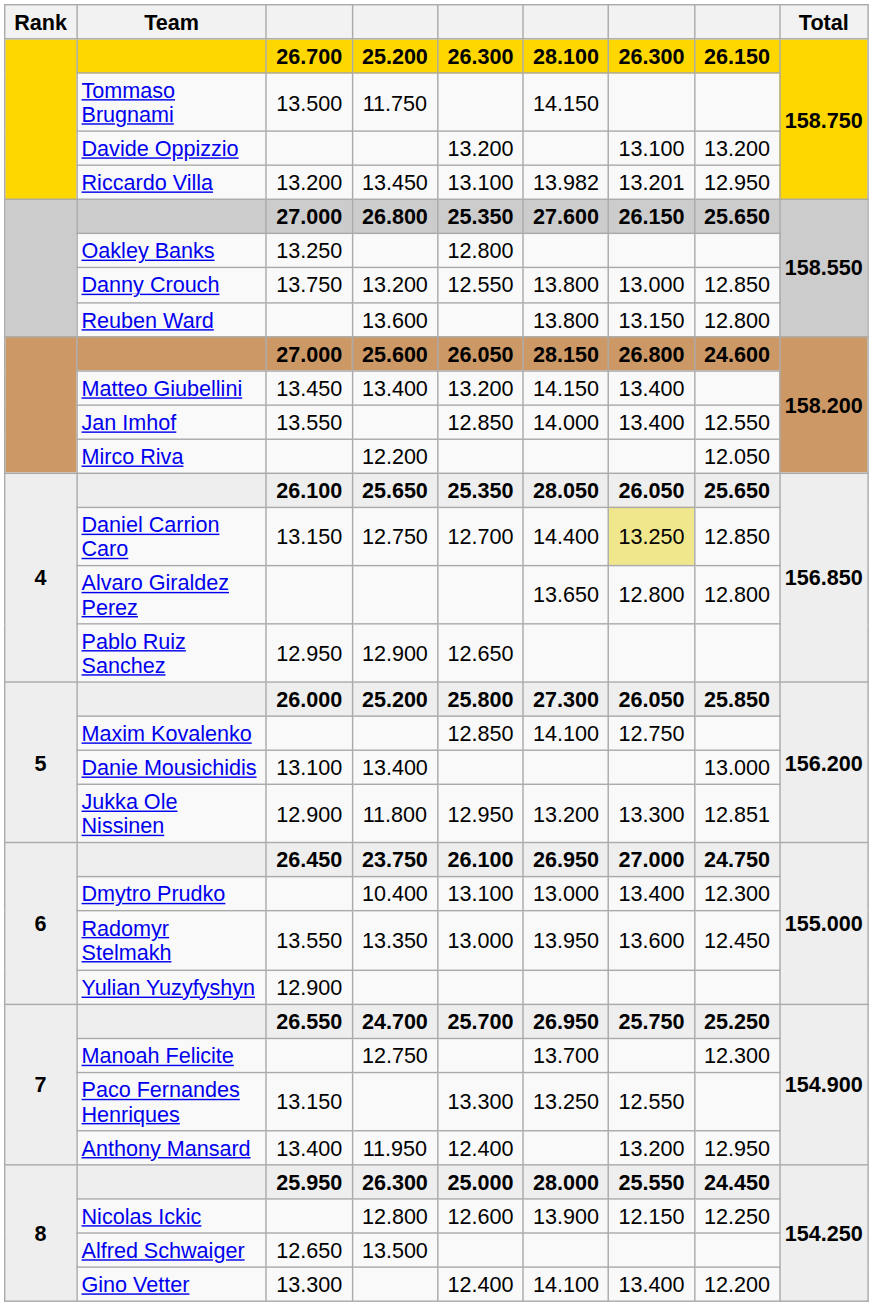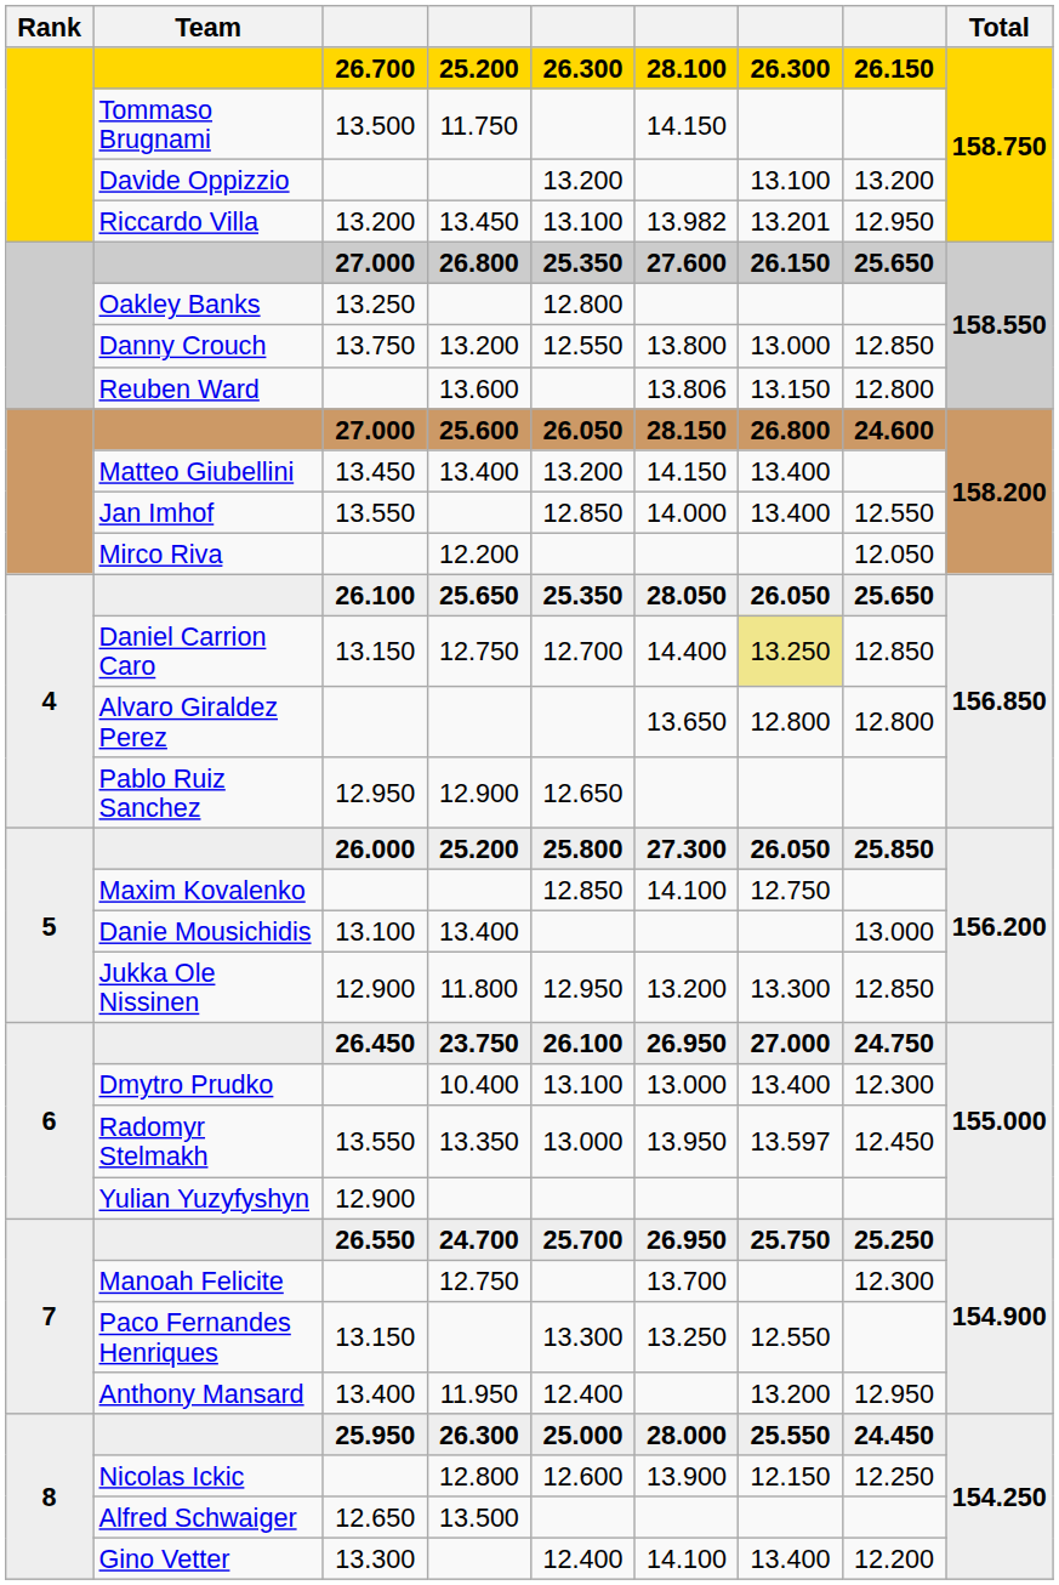 <table style="text-align:center; font-size:95%" class="wikitable sortable">
 <tr>
 <th scope="col" style="width:50px;">Rank</th>
 <th scope="col" style="width:175px;">Team</th>
 <th scope="col" style="width:60px;"></th>
 <th scope="col" style="width:60px;"></th>
 <th scope="col" style="width:60px;"></th>
 <th scope="col" style="width:60px;"></th>
 <th scope="col" style="width:60px;"></th>
 <th scope="col" style="width:60px;"></th>
 <th>Total</th>
 </tr>
 <tr style="background:#FFD700;">
 <td rowspan="4"><strong></strong></td>
 <td align="left"></td>
 <td><strong>26.700</strong></td>
 <td><strong>25.200</strong></td>
 <td><strong>26.300</strong></td>
 <td><strong>28.100</strong></td>
 <td><strong>26.300</strong></td>
 <td><strong>26.150</strong></td>
 <td rowspan="4"><strong>158.750</strong></td>
 </tr>
 <tr>
 <td align="left"><a href='#'>Tommaso Brugnami</a></td>
 <td>13.500</td>
 <td>11.750</td>
 <td></td>
 <td>14.150</td>
 <td></td>
 <td></td>
 </tr>
 <tr>
 <td align="left"><a href='#'>Davide Oppizzio</a></td>
 <td></td>
 <td></td>
 <td>13.200</td>
 <td></td>
 <td>13.100</td>
 <td>13.200</td>
 </tr>
 <tr>
 <td align="left"><a href='#'>Riccardo Villa</a></td>
 <td>13.200</td>
 <td>13.450</td>
 <td>13.100</td>
 <td>13.982</td>
 <td>13.201</td>
 <td>12.950</td>
 </tr>
 <tr style="background:#CCCCCC;">
 <td rowspan="4"><strong></strong></td>
 <td align="left"></td>
 <td><strong>27.000</strong></td>
 <td><strong>26.800</strong></td>
 <td><strong>25.350</strong></td>
 <td><strong>27.600</strong></td>
 <td><strong>26.150</strong></td>
 <td><strong>25.650</strong></td>
 <td rowspan="4"><strong>158.550</strong></td>
 </tr>
 <tr>
 <td align="left"><a href='#'>Oakley Banks</a></td>
 <td>13.250</td>
 <td></td>
 <td>12.800</td>
 <td></td>
 <td></td>
 <td></td>
 </tr>
 <tr>
 <td align="left"><a href='#'>Danny Crouch</a></td>
 <td>13.750</td>
 <td>13.200</td>
 <td>12.550</td>
 <td>13.800</td>
 <td>13.000</td>
 <td>12.850</td>
 </tr>
 <tr>
 <td align="left"><a href='#'>Reuben Ward</a></td>
 <td></td>
 <td>13.600</td>
 <td></td>
-<td>13.800</td>
+<td>13.806</td>
 <td>13.150</td>
 <td>12.800</td>
 </tr>
 <tr style="background:#CC9966;">
 <td rowspan="4"><strong></strong></td>
 <td align="left"></td>
 <td><strong>27.000</strong></td>
 <td><strong>25.600</strong></td>
 <td><strong>26.050</strong></td>
 <td><strong>28.150</strong></td>
 <td><strong>26.800</strong></td>
 <td><strong>24.600</strong></td>
 <td rowspan="4"><strong>158.200</strong></td>
 </tr>
 <tr>
 <td align="left"><a href='#'>Matteo Giubellini</a></td>
 <td>13.450</td>
 <td>13.400</td>
 <td>13.200</td>
 <td>14.150</td>
 <td>13.400</td>
 <td></td>
 </tr>
 <tr>
 <td align="left"><a href='#'>Jan Imhof</a></td>
 <td>13.550</td>
 <td></td>
 <td>12.850</td>
 <td>14.000</td>
 <td>13.400</td>
 <td>12.550</td>
 </tr>
 <tr>
 <td align="left"><a href='#'>Mirco Riva</a></td>
 <td></td>
 <td>12.200</td>
 <td></td>
 <td></td>
 <td></td>
 <td>12.050</td>
 </tr>
 <tr style="background:#EEE;">
 <td rowspan="4"><strong>4</strong></td>
 <td align="left"></td>
 <td><strong>26.100</strong></td>
 <td><strong>25.650</strong></td>
 <td><strong>25.350</strong></td>
 <td><strong>28.050</strong></td>
 <td><strong>26.050</strong></td>
 <td><strong>25.650</strong></td>
 <td rowspan="4"><strong>156.850</strong></td>
 </tr>
 <tr>
 <td align="left"><a href='#'>Daniel Carrion Caro</a></td>
 <td>13.150</td>
 <td>12.750</td>
 <td>12.700</td>
 <td>14.400</td>
 <td style="background: khaki;">13.250</td>
 <td>12.850</td>
 </tr>
 <tr>
 <td align="left"><a href='#'>Alvaro Giraldez Perez</a></td>
 <td></td>
 <td></td>
 <td></td>
 <td>13.650</td>
 <td>12.800</td>
 <td>12.800</td>
 </tr>
 <tr>
 <td align="left"><a href='#'>Pablo Ruiz Sanchez</a></td>
 <td>12.950</td>
 <td>12.900</td>
 <td>12.650</td>
 <td></td>
 <td></td>
 <td></td>
 </tr>
 <tr style="background:#EEE;">
 <td rowspan="4"><strong>5</strong></td>
 <td align="left"></td>
 <td><strong>26.000</strong></td>
 <td><strong>25.200</strong></td>
 <td><strong>25.800</strong></td>
 <td><strong>27.300</strong></td>
 <td><strong>26.050</strong></td>
 <td><strong>25.850</strong></td>
 <td rowspan="4"><strong>156.200</strong></td>
 </tr>
 <tr>
 <td align="left"><a href='#'>Maxim Kovalenko</a></td>
 <td></td>
 <td></td>
 <td>12.850</td>
 <td>14.100</td>
 <td>12.750</td>
 <td></td>
 </tr>
 <tr>
 <td align="left"><a href='#'>Danie Mousichidis</a></td>
 <td>13.100</td>
 <td>13.400</td>
 <td></td>
 <td></td>
 <td></td>
 <td>13.000</td>
 </tr>
 <tr>
 <td align="left"><a href='#'>Jukka Ole Nissinen</a></td>
 <td>12.900</td>
 <td>11.800</td>
 <td>12.950</td>
 <td>13.200</td>
 <td>13.300</td>
-<td>12.851</td>
+<td>12.850</td>
 </tr>
 <tr style="background:#EEE;">
 <td rowspan="4"><strong>6</strong></td>
 <td align="left"></td>
 <td><strong>26.450</strong></td>
 <td><strong>23.750</strong></td>
 <td><strong>26.100</strong></td>
 <td><strong>26.950</strong></td>
 <td><strong>27.000</strong></td>
 <td><strong>24.750</strong></td>
 <td rowspan="4"><strong>155.000</strong></td>
 </tr>
 <tr>
 <td align="left"><a href='#'>Dmytro Prudko</a></td>
 <td></td>
 <td>10.400</td>
 <td>13.100</td>
 <td>13.000</td>
 <td>13.400</td>
 <td>12.300</td>
 </tr>
 <tr>
 <td align="left"><a href='#'>Radomyr Stelmakh</a></td>
 <td>13.550</td>
 <td>13.350</td>
 <td>13.000</td>
 <td>13.950</td>
-<td>13.600</td>
+<td>13.597</td>
 <td>12.450</td>
 </tr>
 <tr>
 <td align="left"><a href='#'>Yulian Yuzyfyshyn</a></td>
 <td>12.900</td>
 <td></td>
 <td></td>
 <td></td>
 <td></td>
 <td></td>
 </tr>
 <tr style="background:#EEE;">
 <td rowspan="4"><strong>7</strong></td>
 <td align="left"></td>
 <td><strong>26.550</strong></td>
 <td><strong>24.700</strong></td>
 <td><strong>25.700</strong></td>
 <td><strong>26.950</strong></td>
 <td><strong>25.750</strong></td>
 <td><strong>25.250</strong></td>
 <td rowspan="4"><strong>154.900</strong></td>
 </tr>
 <tr>
 <td align="left"><a href='#'>Manoah Felicite</a></td>
 <td></td>
 <td>12.750</td>
 <td></td>
 <td>13.700</td>
 <td></td>
 <td>12.300</td>
 </tr>
 <tr>
 <td align="left"><a href='#'>Paco Fernandes Henriques</a></td>
 <td>13.150</td>
 <td></td>
 <td>13.300</td>
 <td>13.250</td>
 <td>12.550</td>
 <td></td>
 </tr>
 <tr>
 <td align="left"><a href='#'>Anthony Mansard</a></td>
 <td>13.400</td>
 <td>11.950</td>
 <td>12.400</td>
 <td></td>
 <td>13.200</td>
 <td>12.950</td>
 </tr>
 <tr style="background:#EEE;">
 <td rowspan="4"><strong>8</strong></td>
 <td align="left"></td>
 <td><strong>25.950</strong></td>
 <td><strong>26.300</strong></td>
 <td><strong>25.000</strong></td>
 <td><strong>28.000</strong></td>
 <td><strong>25.550</strong></td>
 <td><strong>24.450</strong></td>
 <td rowspan="4"><strong>154.250</strong></td>
 </tr>
 <tr>
 <td align="left"><a href='#'>Nicolas Ickic</a></td>
 <td></td>
 <td>12.800</td>
 <td>12.600</td>
 <td>13.900</td>
 <td>12.150</td>
 <td>12.250</td>
 </tr>
 <tr>
 <td align="left"><a href='#'>Alfred Schwaiger</a></td>
 <td>12.650</td>
 <td>13.500</td>
 <td></td>
 <td></td>
 <td></td>
 <td></td>
 </tr>
 <tr>
 <td align="left"><a href='#'>Gino Vetter</a></td>
 <td>13.300</td>
 <td></td>
 <td>12.400</td>
 <td>14.100</td>
 <td>13.400</td>
 <td>12.200</td>
 </tr>
 </table>
